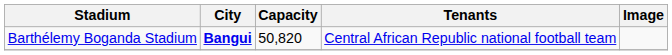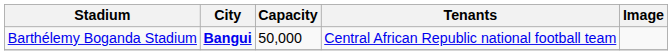 <table class="wikitable sortable">
 <tr>
 <th>Stadium</th>
 <th>City</th>
 <th>Capacity</th>
 <th>Tenants</th>
 <th>Image</th>
 </tr>
 <tr>
 <td><a href='#'>Barthélemy Boganda Stadium</a></td>
 <td><strong><a href='#'>Bangui</a></strong></td>
-<td>50,820</td>
+<td>50,000</td>
 <td><a href='#'>Central African Republic national football team</a></td>
 <td></td>
 </tr>
 <tr>
 </tr>
 </table>
